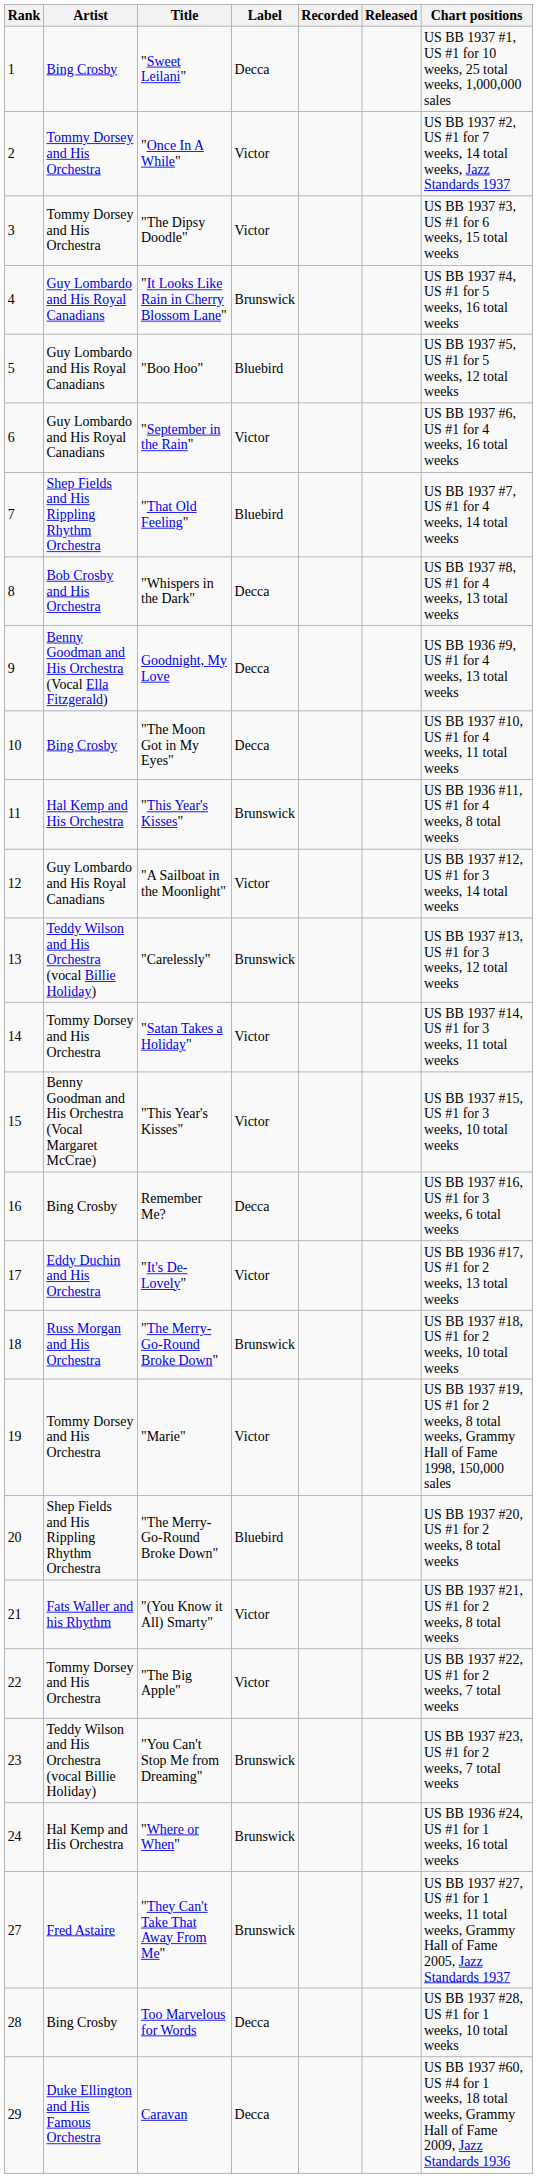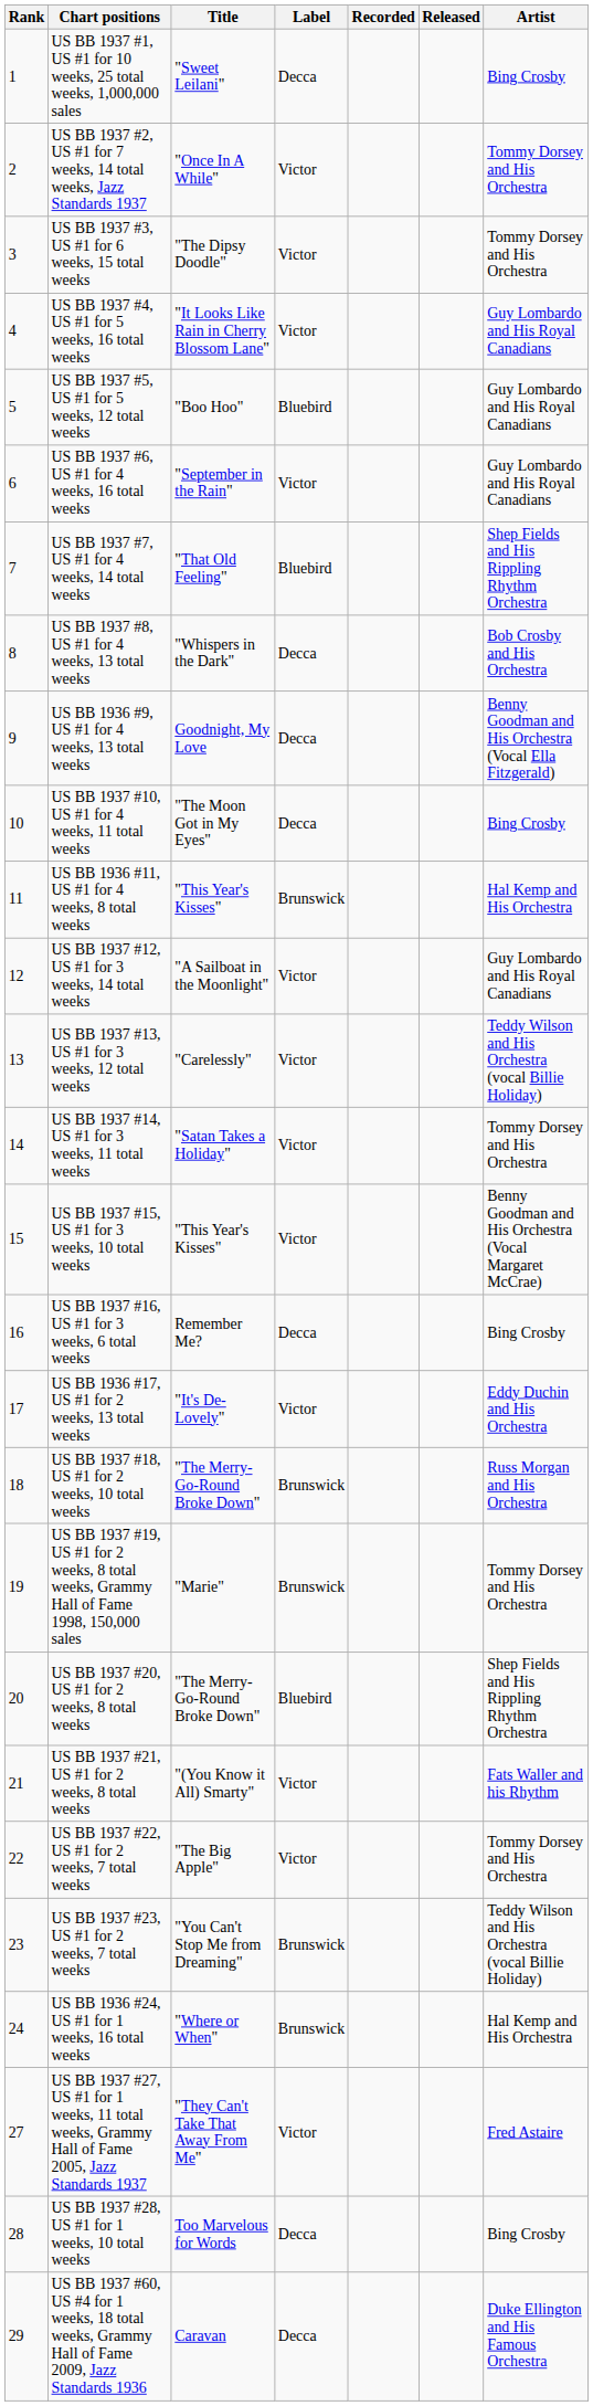 <table class="wikitable">
 <tr>
 <th>Rank</th>
-<th>Artist</th>
+<th>Chart positions</th>
 <th>Title</th>
 <th>Label</th>
 <th>Recorded</th>
 <th>Released</th>
-<th>Chart positions</th>
+<th>Artist</th>
 </tr>
 <tr>
 <td>1</td>
-<td><a href='#'>Bing Crosby</a></td>
+<td>US BB 1937 #1, US #1 for 10 weeks, 25 total weeks, 1,000,000 sales</td>
 <td>"<a href='#'>Sweet Leilani</a>"</td>
 <td>Decca</td>
 <td></td>
 <td></td>
-<td>US BB 1937 #1, US #1 for 10 weeks, 25 total weeks, 1,000,000 sales</td>
+<td><a href='#'>Bing Crosby</a></td>
 </tr>
 <tr>
 <td>2</td>
-<td><a href='#'>Tommy Dorsey and His Orchestra</a></td>
+<td>US BB 1937 #2, US #1 for 7 weeks, 14 total weeks, <a href='#'>Jazz Standards 1937</a></td>
 <td>"<a href='#'>Once In A While</a>"</td>
 <td>Victor</td>
 <td></td>
 <td></td>
-<td>US BB 1937 #2, US #1 for 7 weeks, 14 total weeks, <a href='#'>Jazz Standards 1937</a></td>
+<td><a href='#'>Tommy Dorsey and His Orchestra</a></td>
 </tr>
 <tr>
 <td>3</td>
-<td>Tommy Dorsey and His Orchestra</td>
+<td>US BB 1937 #3, US #1 for 6 weeks, 15 total weeks</td>
 <td>"The Dipsy Doodle"</td>
 <td>Victor</td>
 <td></td>
 <td></td>
-<td>US BB 1937 #3, US #1 for 6 weeks, 15 total weeks</td>
+<td>Tommy Dorsey and His Orchestra</td>
 </tr>
 <tr>
 <td>4</td>
-<td><a href='#'>Guy Lombardo and His Royal Canadians</a></td>
+<td>US BB 1937 #4, US #1 for 5 weeks, 16 total weeks</td>
 <td>"<a href='#'>It Looks Like Rain in Cherry Blossom Lane</a>"</td>
-<td>Brunswick</td>
+<td>Victor</td>
 <td></td>
 <td></td>
-<td>US BB 1937 #4, US #1 for 5 weeks, 16 total weeks</td>
+<td><a href='#'>Guy Lombardo and His Royal Canadians</a></td>
 </tr>
 <tr>
 <td>5</td>
-<td>Guy Lombardo and His Royal Canadians</td>
+<td>US BB 1937 #5, US #1 for 5 weeks, 12 total weeks</td>
 <td>"Boo Hoo"</td>
 <td>Bluebird</td>
 <td></td>
 <td></td>
-<td>US BB 1937 #5, US #1 for 5 weeks, 12 total weeks</td>
+<td>Guy Lombardo and His Royal Canadians</td>
 </tr>
 <tr>
 <td>6</td>
-<td>Guy Lombardo and His Royal Canadians</td>
+<td>US BB 1937 #6, US #1 for 4 weeks, 16 total weeks</td>
 <td>"<a href='#'>September in the Rain</a>"</td>
 <td>Victor</td>
 <td></td>
 <td></td>
-<td>US BB 1937 #6, US #1 for 4 weeks, 16 total weeks</td>
+<td>Guy Lombardo and His Royal Canadians</td>
 </tr>
 <tr>
 <td>7</td>
-<td><a href='#'>Shep Fields and His Rippling Rhythm Orchestra</a></td>
+<td>US BB 1937 #7, US #1 for 4 weeks, 14 total weeks</td>
 <td>"<a href='#'>That Old Feeling</a>"</td>
 <td>Bluebird</td>
 <td></td>
 <td></td>
-<td>US BB 1937 #7, US #1 for 4 weeks, 14 total weeks</td>
+<td><a href='#'>Shep Fields and His Rippling Rhythm Orchestra</a></td>
 </tr>
 <tr>
 <td>8</td>
-<td><a href='#'>Bob Crosby and His Orchestra</a></td>
+<td>US BB 1937 #8, US #1 for 4 weeks, 13 total weeks</td>
 <td>"Whispers in the Dark"</td>
 <td>Decca</td>
 <td></td>
 <td></td>
-<td>US BB 1937 #8, US #1 for 4 weeks, 13 total weeks</td>
+<td><a href='#'>Bob Crosby and His Orchestra</a></td>
 </tr>
 <tr>
 <td>9</td>
-<td><a href='#'>Benny Goodman and His Orchestra</a> (Vocal <a href='#'>Ella Fitzgerald</a>)</td>
+<td>US BB 1936 #9, US #1 for 4 weeks, 13 total weeks</td>
 <td><a href='#'>Goodnight, My Love</a></td>
 <td>Decca</td>
 <td></td>
 <td></td>
-<td>US BB 1936 #9, US #1 for 4 weeks, 13 total weeks</td>
+<td><a href='#'>Benny Goodman and His Orchestra</a> (Vocal <a href='#'>Ella Fitzgerald</a>)</td>
 </tr>
 <tr>
 <td>10</td>
-<td><a href='#'>Bing Crosby</a></td>
+<td>US BB 1937 #10, US #1 for 4 weeks, 11 total weeks</td>
 <td>"The Moon Got in My Eyes"</td>
 <td>Decca</td>
 <td></td>
 <td></td>
-<td>US BB 1937 #10, US #1 for 4 weeks, 11 total weeks</td>
+<td><a href='#'>Bing Crosby</a></td>
 </tr>
 <tr>
 <td>11</td>
-<td><a href='#'>Hal Kemp and His Orchestra</a></td>
+<td>US BB 1936 #11, US #1 for 4 weeks, 8 total weeks</td>
 <td>"<a href='#'>This Year's Kisses</a>"</td>
 <td>Brunswick</td>
 <td></td>
 <td></td>
-<td>US BB 1936 #11, US #1 for 4 weeks, 8 total weeks</td>
+<td><a href='#'>Hal Kemp and His Orchestra</a></td>
 </tr>
 <tr>
 <td>12</td>
-<td>Guy Lombardo and His Royal Canadians</td>
+<td>US BB 1937 #12, US #1 for 3 weeks, 14 total weeks</td>
 <td>"A Sailboat in the Moonlight"</td>
 <td>Victor</td>
 <td></td>
 <td></td>
-<td>US BB 1937 #12, US #1 for 3 weeks, 14 total weeks</td>
+<td>Guy Lombardo and His Royal Canadians</td>
 </tr>
 <tr>
 <td>13</td>
-<td><a href='#'>Teddy Wilson and His Orchestra</a> (vocal <a href='#'>Billie Holiday</a>)</td>
+<td>US BB 1937 #13, US #1 for 3 weeks, 12 total weeks</td>
 <td>"Carelessly"</td>
-<td>Brunswick</td>
+<td>Victor</td>
 <td></td>
 <td></td>
-<td>US BB 1937 #13, US #1 for 3 weeks, 12 total weeks</td>
+<td><a href='#'>Teddy Wilson and His Orchestra</a> (vocal <a href='#'>Billie Holiday</a>)</td>
 </tr>
 <tr>
 <td>14</td>
-<td>Tommy Dorsey and His Orchestra</td>
+<td>US BB 1937 #14, US #1 for 3 weeks, 11 total weeks</td>
 <td>"<a href='#'>Satan Takes a Holiday</a>"</td>
 <td>Victor</td>
 <td></td>
 <td></td>
-<td>US BB 1937 #14, US #1 for 3 weeks, 11 total weeks</td>
+<td>Tommy Dorsey and His Orchestra</td>
 </tr>
 <tr>
 <td>15</td>
-<td>Benny Goodman and His Orchestra (Vocal Margaret McCrae)</td>
+<td>US BB 1937 #15, US #1 for 3 weeks, 10 total weeks</td>
 <td>"This Year's Kisses"</td>
 <td>Victor</td>
 <td></td>
 <td></td>
-<td>US BB 1937 #15, US #1 for 3 weeks, 10 total weeks</td>
+<td>Benny Goodman and His Orchestra (Vocal Margaret McCrae)</td>
 </tr>
 <tr>
 <td>16</td>
-<td>Bing Crosby</td>
+<td>US BB 1937 #16, US #1 for 3 weeks, 6 total weeks</td>
 <td>Remember Me?</td>
 <td>Decca</td>
 <td></td>
 <td></td>
-<td>US BB 1937 #16, US #1 for 3 weeks, 6 total weeks</td>
+<td>Bing Crosby</td>
 </tr>
 <tr>
 <td>17</td>
-<td><a href='#'>Eddy Duchin and His Orchestra</a></td>
+<td>US BB 1936 #17, US #1 for 2 weeks, 13 total weeks</td>
 <td>"<a href='#'>It's De-Lovely</a>"</td>
 <td>Victor</td>
 <td></td>
 <td></td>
-<td>US BB 1936 #17, US #1 for 2 weeks, 13 total weeks</td>
+<td><a href='#'>Eddy Duchin and His Orchestra</a></td>
 </tr>
 <tr>
 <td>18</td>
-<td><a href='#'>Russ Morgan and His Orchestra</a></td>
+<td>US BB 1937 #18, US #1 for 2 weeks, 10 total weeks</td>
 <td>"<a href='#'>The Merry-Go-Round Broke Down</a>"</td>
 <td>Brunswick</td>
 <td></td>
 <td></td>
-<td>US BB 1937 #18, US #1 for 2 weeks, 10 total weeks</td>
+<td><a href='#'>Russ Morgan and His Orchestra</a></td>
 </tr>
 <tr>
 <td>19</td>
-<td>Tommy Dorsey and His Orchestra</td>
+<td>US BB 1937 #19, US #1 for 2 weeks, 8 total weeks, Grammy Hall of Fame 1998, 150,000 sales</td>
 <td>"Marie"</td>
-<td>Victor</td>
+<td>Brunswick</td>
 <td></td>
 <td></td>
-<td>US BB 1937 #19, US #1 for 2 weeks, 8 total weeks, Grammy Hall of Fame 1998, 150,000 sales</td>
+<td>Tommy Dorsey and His Orchestra</td>
 </tr>
 <tr>
 <td>20</td>
-<td>Shep Fields and His Rippling Rhythm Orchestra</td>
+<td>US BB 1937 #20, US #1 for 2 weeks, 8 total weeks</td>
 <td>"The Merry-Go-Round Broke Down"</td>
 <td>Bluebird</td>
 <td></td>
 <td></td>
-<td>US BB 1937 #20, US #1 for 2 weeks, 8 total weeks</td>
+<td>Shep Fields and His Rippling Rhythm Orchestra</td>
 </tr>
 <tr>
 <td>21</td>
-<td><a href='#'>Fats Waller and his Rhythm</a></td>
+<td>US BB 1937 #21, US #1 for 2 weeks, 8 total weeks</td>
 <td>"(You Know it All) Smarty"</td>
 <td>Victor</td>
 <td></td>
 <td></td>
-<td>US BB 1937 #21, US #1 for 2 weeks, 8 total weeks</td>
+<td><a href='#'>Fats Waller and his Rhythm</a></td>
 </tr>
 <tr>
 <td>22</td>
-<td>Tommy Dorsey and His Orchestra</td>
+<td>US BB 1937 #22, US #1 for 2 weeks, 7 total weeks</td>
 <td>"The Big Apple"</td>
 <td>Victor</td>
 <td></td>
 <td></td>
-<td>US BB 1937 #22, US #1 for 2 weeks, 7 total weeks</td>
+<td>Tommy Dorsey and His Orchestra</td>
 </tr>
 <tr>
 <td>23</td>
-<td>Teddy Wilson and His Orchestra (vocal Billie Holiday)</td>
+<td>US BB 1937 #23, US #1 for 2 weeks, 7 total weeks</td>
 <td>"You Can't Stop Me from Dreaming"</td>
 <td>Brunswick</td>
 <td></td>
 <td></td>
-<td>US BB 1937 #23, US #1 for 2 weeks, 7 total weeks</td>
+<td>Teddy Wilson and His Orchestra (vocal Billie Holiday)</td>
 </tr>
 <tr>
 <td>24</td>
-<td>Hal Kemp and His Orchestra</td>
+<td>US BB 1936 #24, US #1 for 1 weeks, 16 total weeks</td>
 <td>"<a href='#'>Where or When</a>"</td>
 <td>Brunswick</td>
 <td></td>
 <td></td>
-<td>US BB 1936 #24, US #1 for 1 weeks, 16 total weeks</td>
+<td>Hal Kemp and His Orchestra</td>
 </tr>
 <tr>
 <td>27</td>
-<td><a href='#'>Fred Astaire</a></td>
+<td>US BB 1937 #27, US #1 for 1 weeks, 11 total weeks, Grammy Hall of Fame 2005, <a href='#'>Jazz Standards 1937</a></td>
 <td>"<a href='#'>They Can't Take That Away From Me</a>"</td>
-<td>Brunswick</td>
+<td>Victor</td>
 <td></td>
 <td></td>
-<td>US BB 1937 #27, US #1 for 1 weeks, 11 total weeks, Grammy Hall of Fame 2005, <a href='#'>Jazz Standards 1937</a></td>
+<td><a href='#'>Fred Astaire</a></td>
 </tr>
 <tr>
 <td>28</td>
-<td>Bing Crosby</td>
+<td>US BB 1937 #28, US #1 for 1 weeks, 10 total weeks</td>
 <td><a href='#'>Too Marvelous for Words</a></td>
 <td>Decca</td>
 <td></td>
 <td></td>
-<td>US BB 1937 #28, US #1 for 1 weeks, 10 total weeks</td>
+<td>Bing Crosby</td>
 </tr>
 <tr>
 <td>29</td>
-<td><a href='#'>Duke Ellington and His Famous Orchestra</a></td>
+<td>US BB 1937 #60, US #4 for 1 weeks, 18 total weeks, Grammy Hall of Fame 2009, <a href='#'>Jazz Standards 1936</a></td>
 <td><a href='#'>Caravan</a></td>
 <td>Decca</td>
 <td></td>
 <td></td>
-<td>US BB 1937 #60, US #4 for 1 weeks, 18 total weeks, Grammy Hall of Fame 2009, <a href='#'>Jazz Standards 1936</a></td>
+<td><a href='#'>Duke Ellington and His Famous Orchestra</a></td>
 </tr>
 </table>
